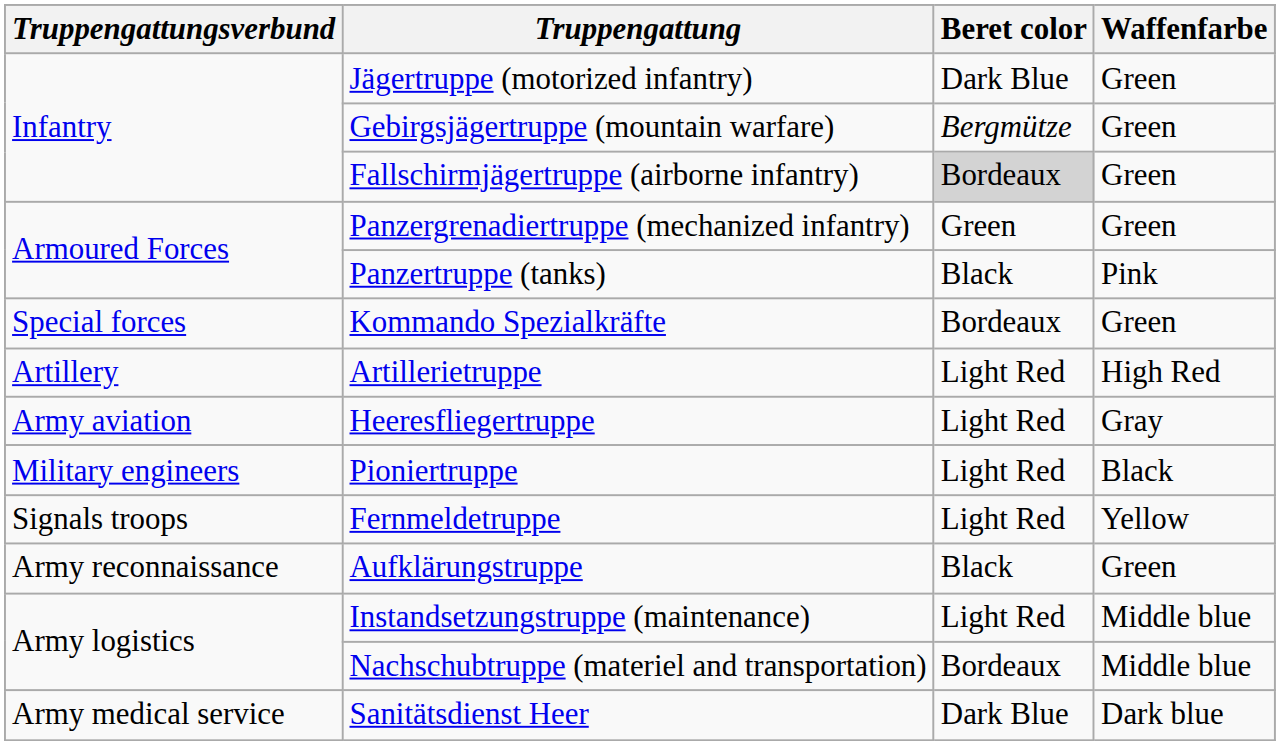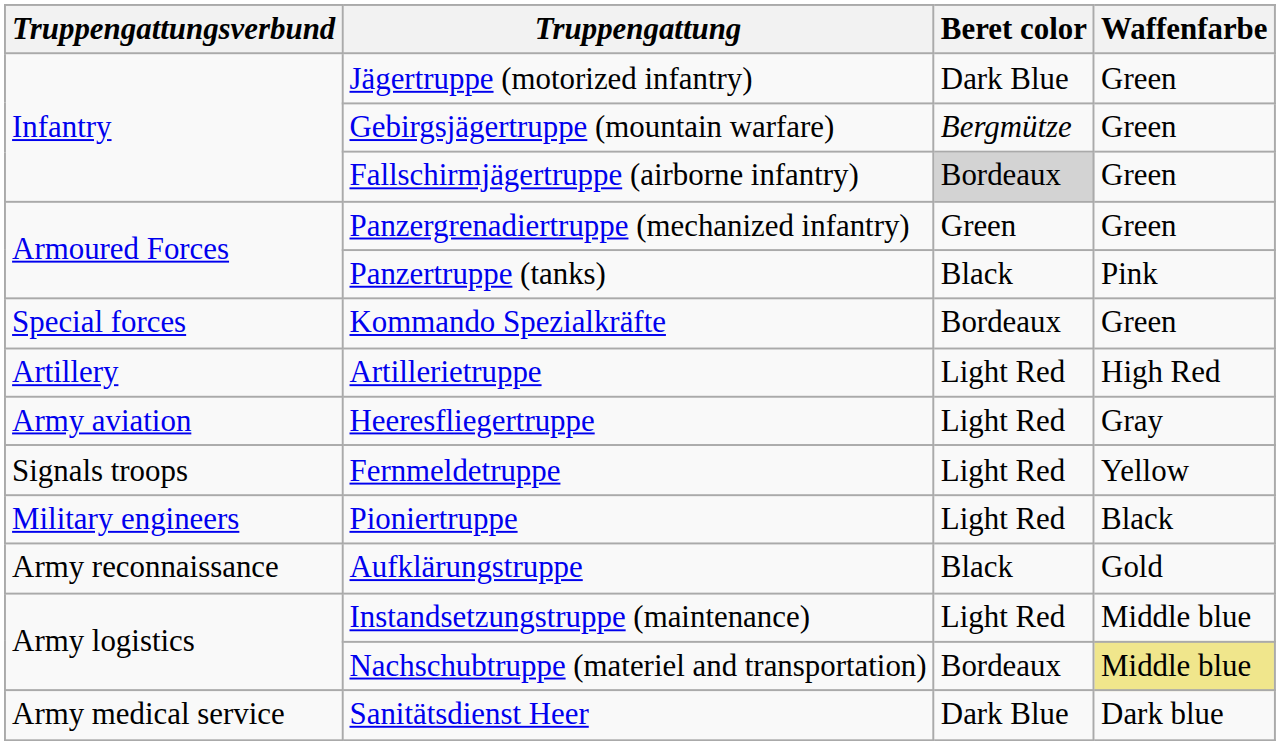 <table class="wikitable">
 <tr>
 <th><em>Truppengattungsverbund</em></th>
 <th><em>Truppengattung</em></th>
 <th>Beret color</th>
 <th>Waffenfarbe</th>
 </tr>
 <tr>
 <td rowspan="3"><a href='#'>Infantry</a></td>
 <td> <a href='#'>Jägertruppe</a> (motorized infantry)</td>
 <td>Dark Blue</td>
 <td> Green</td>
 </tr>
 <tr>
 <td> <a href='#'>Gebirgsjägertruppe</a> (mountain warfare)</td>
 <td><em>Bergmütze</em></td>
 <td> Green</td>
 </tr>
 <tr>
 <td> <a href='#'>Fallschirmjägertruppe</a> (airborne infantry)</td>
 <td style="background: lightgrey;">Bordeaux</td>
 <td> Green</td>
 </tr>
 <tr>
 <td rowspan="2"><a href='#'>Armoured Forces</a></td>
 <td> <a href='#'>Panzergrenadiertruppe</a> (mechanized infantry)</td>
 <td>Green</td>
 <td> Green</td>
 </tr>
 <tr>
 <td> <a href='#'>Panzertruppe</a> (tanks)</td>
 <td>Black</td>
 <td> Pink</td>
 </tr>
 <tr>
 <td><a href='#'>Special forces</a></td>
 <td> <a href='#'>Kommando Spezialkräfte</a></td>
 <td>Bordeaux</td>
 <td> Green</td>
 </tr>
 <tr>
 <td><a href='#'>Artillery</a></td>
 <td> <a href='#'>Artillerietruppe</a></td>
 <td>Light Red</td>
 <td> High Red</td>
 </tr>
 <tr>
 <td><a href='#'>Army aviation</a></td>
 <td> <a href='#'>Heeresfliegertruppe</a></td>
 <td>Light Red</td>
 <td> Gray</td>
 </tr>
 <tr>
+<td>Signals troops</td>
+<td> <a href='#'>Fernmeldetruppe</a></td>
+<td>Light Red</td>
+<td> Yellow</td>
+</tr>
+<tr>
 <td><a href='#'>Military engineers</a></td>
 <td> <a href='#'>Pioniertruppe</a></td>
 <td>Light Red</td>
 <td> Black</td>
 </tr>
 <tr>
-<td>Signals troops</td>
-<td> <a href='#'>Fernmeldetruppe</a></td>
-<td>Light Red</td>
-<td> Yellow</td>
-</tr>
-<tr>
 <td>Army reconnaissance</td>
 <td> <a href='#'>Aufklärungstruppe</a></td>
 <td>Black</td>
-<td> Green</td>
+<td> Gold</td>
 </tr>
 <tr>
 <td rowspan="2">Army logistics</td>
 <td> <a href='#'>Instandsetzungstruppe</a> (maintenance)</td>
 <td>Light Red</td>
 <td> Middle blue</td>
 </tr>
 <tr>
 <td> <a href='#'>Nachschubtruppe</a> (materiel and transportation)</td>
 <td>Bordeaux</td>
-<td> Middle blue</td>
+<td style="background: khaki;"> Middle blue</td>
 </tr>
 <tr>
 <td>Army medical service</td>
 <td> <a href='#'>Sanitätsdienst Heer</a></td>
 <td>Dark Blue</td>
 <td> Dark blue</td>
 </tr>
 </table>
